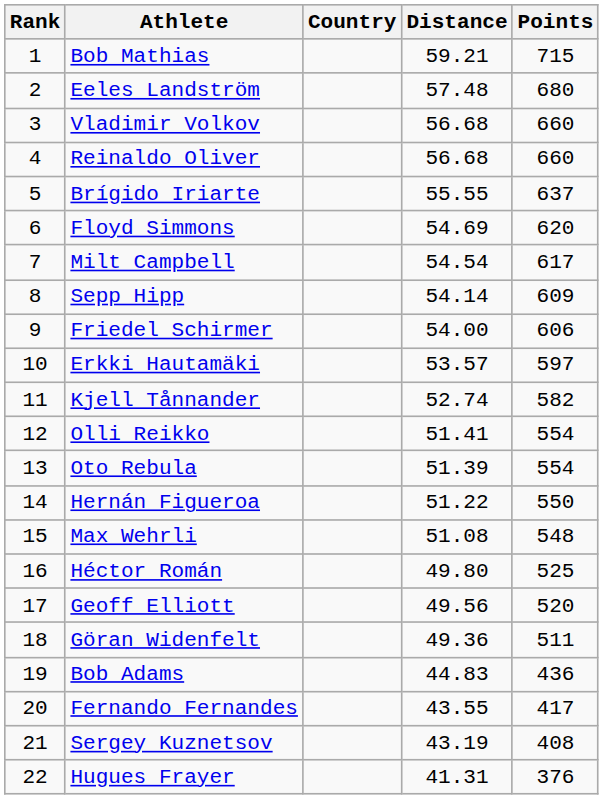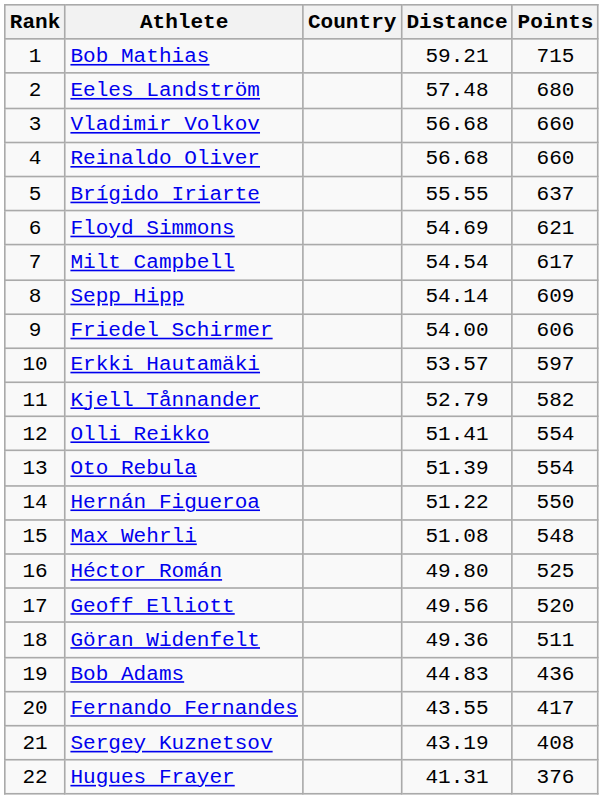 <table class="wikitable sortable" style="text-align:center">
 <tr>
 <th>Rank</th>
 <th>Athlete</th>
 <th>Country</th>
 <th>Distance</th>
 <th>Points</th>
 </tr>
 <tr>
 <td>1</td>
 <td align=left><a href='#'>Bob Mathias</a></td>
 <td align=left></td>
 <td>59.21</td>
 <td>715</td>
 </tr>
 <tr>
 <td>2</td>
 <td align=left><a href='#'>Eeles Landström</a></td>
 <td align=left></td>
 <td>57.48</td>
 <td>680</td>
 </tr>
 <tr>
 <td>3</td>
 <td align=left><a href='#'>Vladimir Volkov</a></td>
 <td align=left></td>
 <td>56.68</td>
 <td>660</td>
 </tr>
 <tr>
 <td>4</td>
 <td align=left><a href='#'>Reinaldo Oliver</a></td>
 <td align=left></td>
 <td>56.68</td>
 <td>660</td>
 </tr>
 <tr>
 <td>5</td>
 <td align=left><a href='#'>Brígido Iriarte</a></td>
 <td align=left></td>
 <td>55.55</td>
 <td>637</td>
 </tr>
 <tr>
 <td>6</td>
 <td align=left><a href='#'>Floyd Simmons</a></td>
 <td align=left></td>
 <td>54.69</td>
-<td>620</td>
+<td>621</td>
 </tr>
 <tr>
 <td>7</td>
 <td align=left><a href='#'>Milt Campbell</a></td>
 <td align=left></td>
 <td>54.54</td>
 <td>617</td>
 </tr>
 <tr>
 <td>8</td>
 <td align=left><a href='#'>Sepp Hipp</a></td>
 <td align=left></td>
 <td>54.14</td>
 <td>609</td>
 </tr>
 <tr>
 <td>9</td>
 <td align=left><a href='#'>Friedel Schirmer</a></td>
 <td align=left></td>
 <td>54.00</td>
 <td>606</td>
 </tr>
 <tr>
 <td>10</td>
 <td align=left><a href='#'>Erkki Hautamäki</a></td>
 <td align=left></td>
 <td>53.57</td>
 <td>597</td>
 </tr>
 <tr>
 <td>11</td>
 <td align=left><a href='#'>Kjell Tånnander</a></td>
 <td align=left></td>
-<td>52.74</td>
+<td>52.79</td>
 <td>582</td>
 </tr>
 <tr>
 <td>12</td>
 <td align=left><a href='#'>Olli Reikko</a></td>
 <td align=left></td>
 <td>51.41</td>
 <td>554</td>
 </tr>
 <tr>
 <td>13</td>
 <td align=left><a href='#'>Oto Rebula</a></td>
 <td align=left></td>
 <td>51.39</td>
 <td>554</td>
 </tr>
 <tr>
 <td>14</td>
 <td align=left><a href='#'>Hernán Figueroa</a></td>
 <td align=left></td>
 <td>51.22</td>
 <td>550</td>
 </tr>
 <tr>
 <td>15</td>
 <td align=left><a href='#'>Max Wehrli</a></td>
 <td align=left></td>
 <td>51.08</td>
 <td>548</td>
 </tr>
 <tr>
 <td>16</td>
 <td align=left><a href='#'>Héctor Román</a></td>
 <td align=left></td>
 <td>49.80</td>
 <td>525</td>
 </tr>
 <tr>
 <td>17</td>
 <td align=left><a href='#'>Geoff Elliott</a></td>
 <td align=left></td>
 <td>49.56</td>
 <td>520</td>
 </tr>
 <tr>
 <td>18</td>
 <td align=left><a href='#'>Göran Widenfelt</a></td>
 <td align=left></td>
 <td>49.36</td>
 <td>511</td>
 </tr>
 <tr>
 <td>19</td>
 <td align=left><a href='#'>Bob Adams</a></td>
 <td align=left></td>
 <td>44.83</td>
 <td>436</td>
 </tr>
 <tr>
 <td>20</td>
 <td align=left><a href='#'>Fernando Fernandes</a></td>
 <td align=left></td>
 <td>43.55</td>
 <td>417</td>
 </tr>
 <tr>
 <td>21</td>
 <td align=left><a href='#'>Sergey Kuznetsov</a></td>
 <td align=left></td>
 <td>43.19</td>
 <td>408</td>
 </tr>
 <tr>
 <td>22</td>
 <td align=left><a href='#'>Hugues Frayer</a></td>
 <td align=left></td>
 <td>41.31</td>
 <td>376</td>
 </tr>
 </table>
